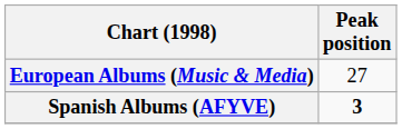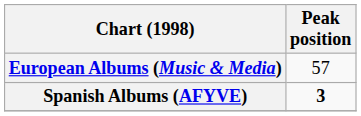 <table class="wikitable sortable plainrowheaders">
 <tr>
 <th align="left">Chart (1998)</th>
 <th align="left">Peak<br>position</th>
 </tr>
 <tr>
 <th scope="row"><a href='#'>European Albums</a> (<em><a href='#'>Music & Media</a></em>)</th>
-<td align="center">27</td>
+<td align="center">57</td>
 </tr>
 <tr>
 <th scope="row">Spanish Albums (<a href='#'>AFYVE</a>)</th>
 <td align="center"><strong>3</strong></td>
 </tr>
 <tr>
 </tr>
 </table>
